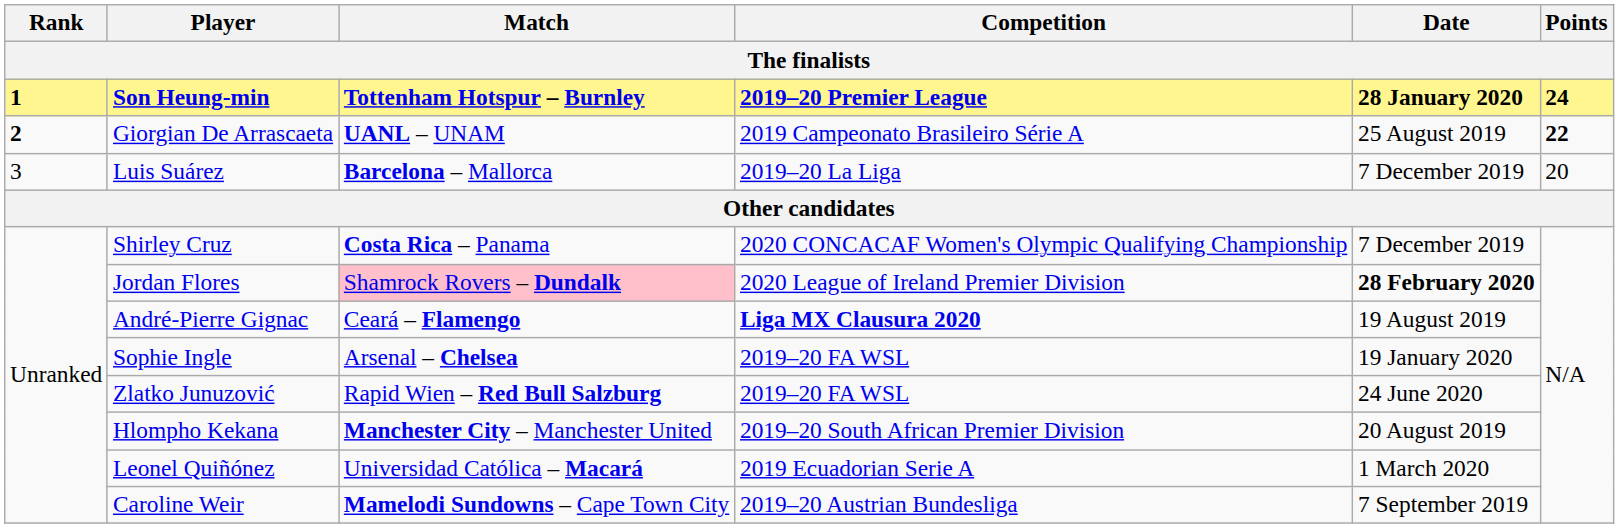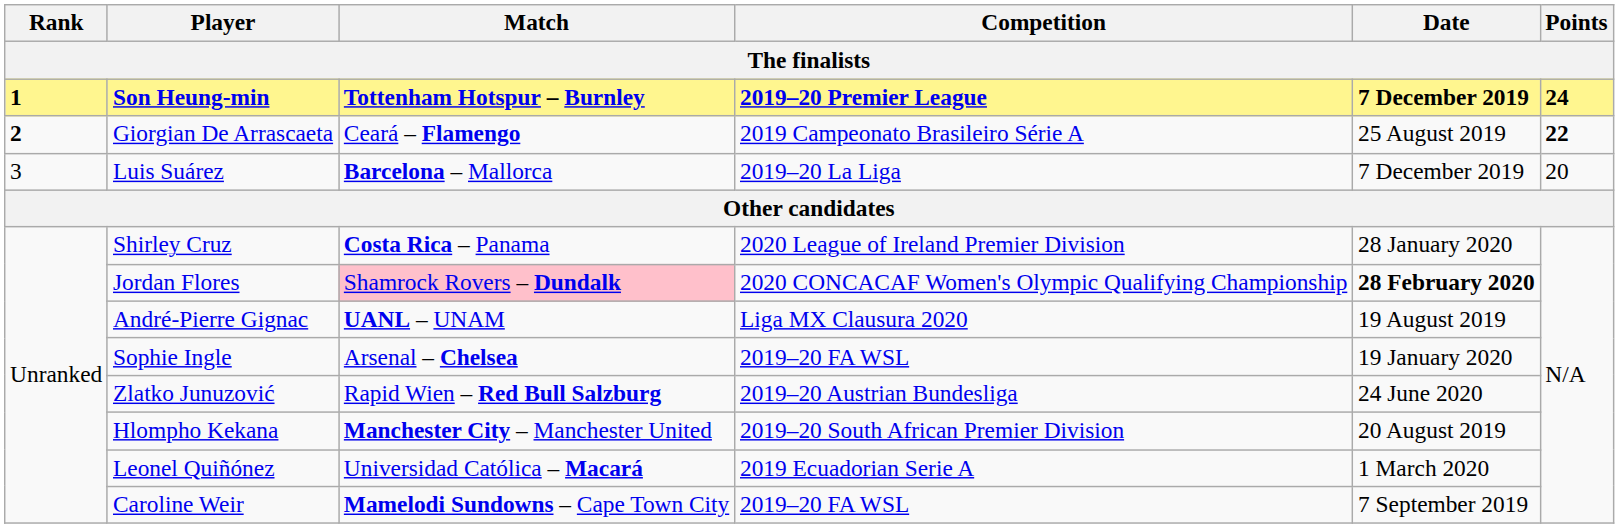 <table class="wikitable">
 <tr>
 <th>Rank</th>
 <th>Player</th>
 <th>Match</th>
 <th>Competition</th>
 <th>Date</th>
 <th>Points</th>
 </tr>
 <tr>
 <th colspan="7">The finalists</th>
 </tr>
 <tr style="background-color: #FFF68F; font-weight: bold;">
 <td>1</td>
 <td> <a href='#'>Son Heung-min</a></td>
 <td><strong><a href='#'>Tottenham Hotspur</a></strong> – <a href='#'>Burnley</a></td>
 <td><a href='#'>2019–20 Premier League</a></td>
-<td>28 January 2020</td>
+<td>7 December 2019</td>
 <td>24</td>
 </tr>
 <tr>
 <td><strong>2</strong></td>
 <td> <a href='#'>Giorgian De Arrascaeta</a></td>
-<td><strong><a href='#'>UANL</a></strong> – <a href='#'>UNAM</a></td>
+<td><a href='#'>Ceará</a> – <strong><a href='#'>Flamengo</a></strong></td>
 <td><a href='#'>2019 Campeonato Brasileiro Série A</a></td>
 <td>25 August 2019</td>
 <td><strong>22</strong></td>
 </tr>
 <tr>
 <td>3</td>
 <td> <a href='#'>Luis Suárez</a></td>
 <td><strong><a href='#'>Barcelona</a></strong> – <a href='#'>Mallorca</a></td>
 <td><a href='#'>2019–20 La Liga</a></td>
 <td>7 December 2019</td>
 <td>20</td>
 </tr>
 <tr>
 <th colspan="7">Other candidates</th>
 </tr>
 <tr>
 <td rowspan="8">Unranked</td>
 <td> <a href='#'>Shirley Cruz</a></td>
 <td><strong><a href='#'>Costa Rica</a></strong> – <a href='#'>Panama</a></td>
-<td><a href='#'>2020 CONCACAF Women's Olympic Qualifying Championship</a></td>
-<td>7 December 2019</td>
+<td><a href='#'>2020 League of Ireland Premier Division</a></td>
+<td>28 January 2020</td>
 <td rowspan="8">N/A</td>
 </tr>
 <tr>
 <td> <a href='#'>Jordan Flores</a></td>
 <td style="background: pink;"><a href='#'>Shamrock Rovers</a> – <strong><a href='#'>Dundalk</a></strong></td>
-<td><a href='#'>2020 League of Ireland Premier Division</a></td>
+<td><a href='#'>2020 CONCACAF Women's Olympic Qualifying Championship</a></td>
 <td><strong>28 February 2020</strong></td>
 </tr>
 <tr>
 <td> <a href='#'>André-Pierre Gignac</a></td>
-<td><a href='#'>Ceará</a> – <strong><a href='#'>Flamengo</a></strong></td>
-<td><strong><a href='#'>Liga MX Clausura 2020</a></strong></td>
+<td><strong><a href='#'>UANL</a></strong> – <a href='#'>UNAM</a></td>
+<td><a href='#'>Liga MX Clausura 2020</a></td>
 <td>19 August 2019</td>
 </tr>
 <tr>
 <td> <a href='#'>Sophie Ingle</a></td>
 <td><a href='#'>Arsenal</a> – <strong><a href='#'>Chelsea</a></strong></td>
 <td><a href='#'>2019–20 FA WSL</a></td>
 <td>19 January 2020</td>
 </tr>
 <tr>
 <td> <a href='#'>Zlatko Junuzović</a></td>
 <td><a href='#'>Rapid Wien</a> – <strong><a href='#'>Red Bull Salzburg</a></strong></td>
-<td><a href='#'>2019–20 FA WSL</a></td>
+<td><a href='#'>2019–20 Austrian Bundesliga</a></td>
 <td>24 June 2020</td>
 </tr>
 <tr>
 <td> <a href='#'>Hlompho Kekana</a></td>
 <td><strong><a href='#'>Manchester City</a></strong> – <a href='#'>Manchester United</a></td>
 <td><a href='#'>2019–20 South African Premier Division</a></td>
 <td>20 August 2019</td>
 </tr>
 <tr>
 <td> <a href='#'>Leonel Quiñónez</a></td>
 <td><a href='#'>Universidad Católica</a> – <strong><a href='#'>Macará</a></strong></td>
 <td><a href='#'>2019 Ecuadorian Serie A</a></td>
 <td>1 March 2020</td>
 </tr>
 <tr>
 <td> <a href='#'>Caroline Weir</a></td>
 <td><strong><a href='#'>Mamelodi Sundowns</a></strong> – <a href='#'>Cape Town City</a></td>
-<td><a href='#'>2019–20 Austrian Bundesliga</a></td>
+<td><a href='#'>2019–20 FA WSL</a></td>
 <td>7 September 2019</td>
 </tr>
 </table>
